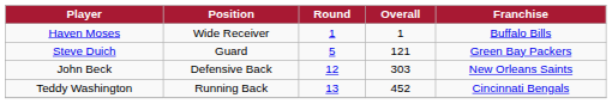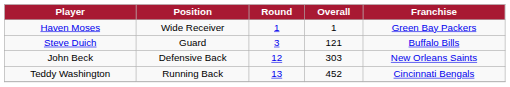 <table class="wikitable" width="65%">
 <tr>
 <th style="background:#A81933;color:#FFFFFF;">Player</th>
 <th style="background:#A81933;color:#FFFFFF;">Position</th>
 <th style="background:#A81933;color:#FFFFFF;">Round</th>
 <th style="background:#A81933;color:#FFFFFF;">Overall</th>
 <th style="background:#A81933;color:#FFFFFF;">Franchise</th>
 </tr>
 <tr align="center" bgcolor="">
 <td><a href='#'>Haven Moses</a></td>
 <td>Wide Receiver</td>
 <td><a href='#'>1</a></td>
 <td>1</td>
-<td><a href='#'>Buffalo Bills</a></td>
+<td><a href='#'>Green Bay Packers</a></td>
 </tr>
 <tr align="center" bgcolor="">
 <td><a href='#'>Steve Duich</a></td>
 <td>Guard</td>
-<td><a href='#'>5</a></td>
+<td><a href='#'>3</a></td>
 <td>121</td>
-<td><a href='#'>Green Bay Packers</a></td>
+<td><a href='#'>Buffalo Bills</a></td>
 </tr>
 <tr align="center" bgcolor="">
 <td>John Beck</td>
 <td>Defensive Back</td>
 <td><a href='#'>12</a></td>
 <td>303</td>
 <td><a href='#'>New Orleans Saints</a></td>
 </tr>
 <tr align="center" bgcolor="">
 <td>Teddy Washington</td>
 <td>Running Back</td>
 <td><a href='#'>13</a></td>
 <td>452</td>
 <td><a href='#'>Cincinnati Bengals</a></td>
 </tr>
 <tr align="center" bgcolor="">
 </tr>
 </table>
